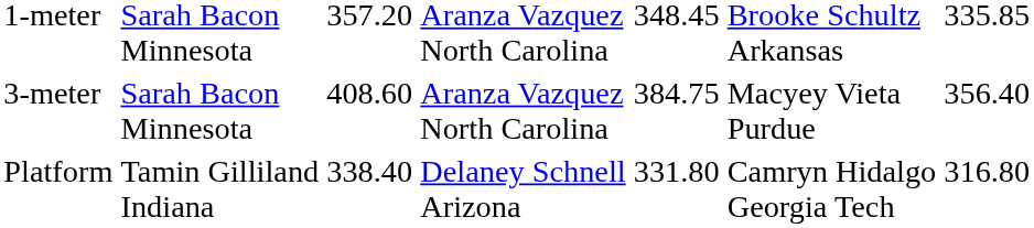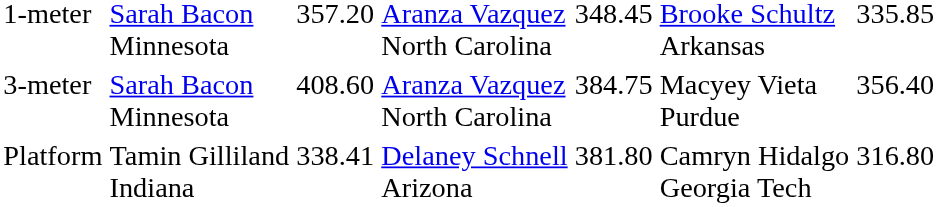 <table>
 <tr valign="top">
 <td>1-meter</td>
 <td><a href='#'>Sarah Bacon</a><br> Minnesota</td>
 <td>357.20</td>
 <td><a href='#'>Aranza Vazquez</a> <br>North Carolina</td>
 <td>348.45</td>
 <td><a href='#'>Brooke Schultz</a> <br>Arkansas</td>
 <td>335.85</td>
 </tr>
 <tr valign="top">
 <td>3-meter</td>
 <td><a href='#'>Sarah Bacon</a><br> Minnesota</td>
 <td>408.60</td>
 <td><a href='#'>Aranza Vazquez</a> <br>North Carolina</td>
 <td>384.75</td>
 <td>Macyey Vieta <br>Purdue</td>
 <td>356.40</td>
 </tr>
 <tr valign="top">
 <td>Platform</td>
 <td>Tamin Gilliland<br> Indiana</td>
-<td>338.40</td>
+<td>338.41</td>
 <td><a href='#'>Delaney Schnell</a> <br>Arizona</td>
-<td>331.80</td>
+<td>381.80</td>
 <td>Camryn Hidalgo <br>Georgia Tech</td>
 <td>316.80</td>
 </tr>
 </table>
